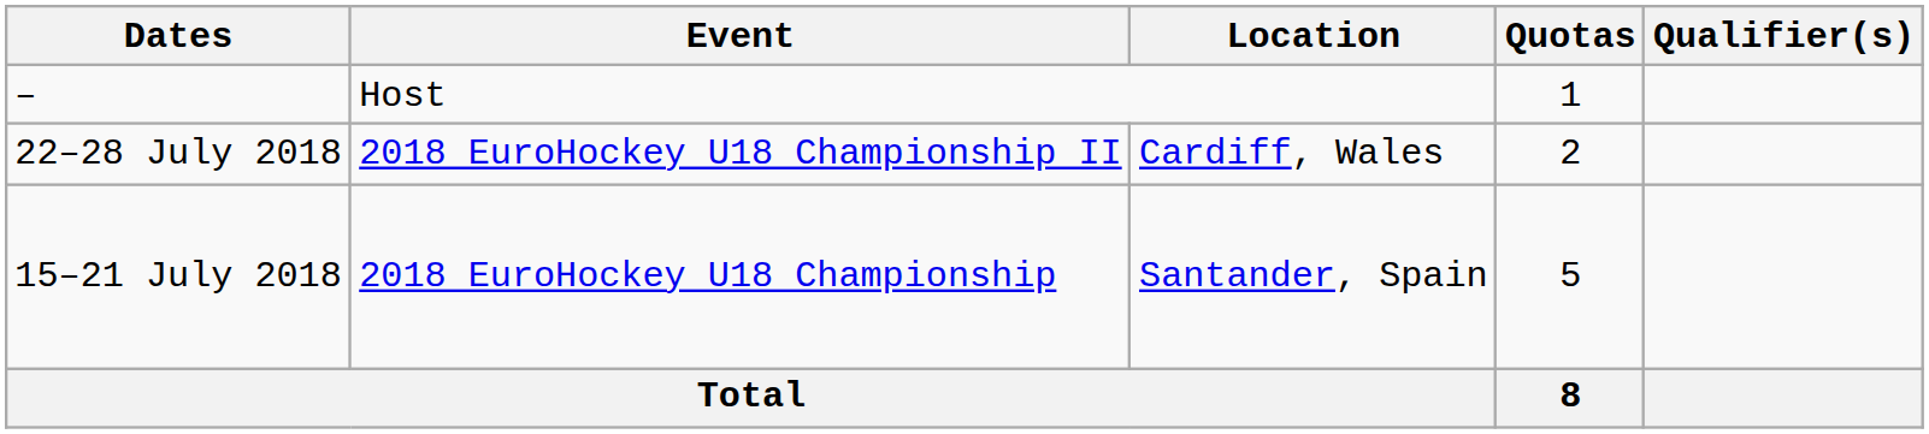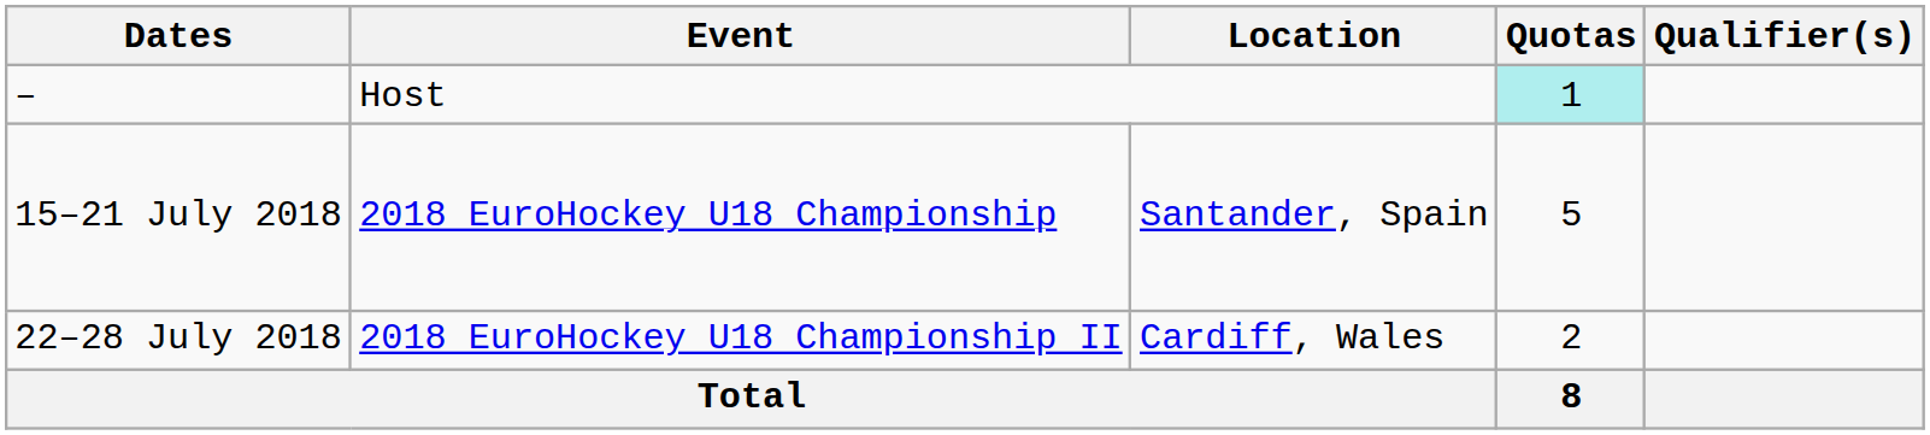 <table class="wikitable">
 <tr>
 <th>Dates</th>
 <th>Event</th>
 <th>Location</th>
 <th>Quotas</th>
 <th>Qualifier(s)</th>
 </tr>
 <tr>
 <td>–</td>
 <td colspan=2>Host</td>
-<td style="text-align: center;">1</td>
+<td style="background: paleturquoise; text-align: center;">1</td>
 <td></td>
+</tr>
+<tr>
+<td>15–21 July 2018</td>
+<td><a href='#'>2018 EuroHockey U18 Championship</a></td>
+<td><a href='#'>Santander</a>, Spain</td>
+<td align=center>5</td>
+<td><br><s></s><br><br><br><s></s></td>
 </tr>
 <tr>
 <td>22–28 July 2018</td>
 <td><a href='#'>2018 EuroHockey U18 Championship II</a></td>
 <td><a href='#'>Cardiff</a>, Wales</td>
 <td align=center>2</td>
 <td><s></s><br></td>
 </tr>
 <tr>
-<td>15–21 July 2018</td>
-<td><a href='#'>2018 EuroHockey U18 Championship</a></td>
-<td><a href='#'>Santander</a>, Spain</td>
-<td align=center>5</td>
-<td><br><s></s><br><br><br><s></s></td>
-</tr>
-<tr>
 <th colspan=3>Total</th>
 <th>8</th>
 <th></th>
 </tr>
 </table>
